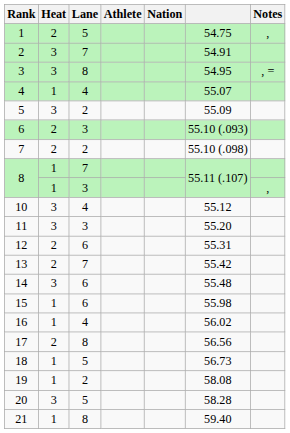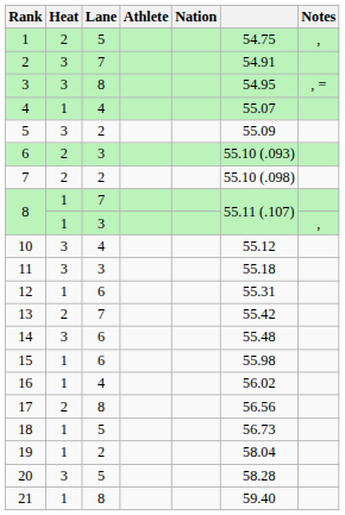 <table class="wikitable sortable" style="text-align:center">
 <tr>
 <th scope="col">Rank</th>
 <th scope="col">Heat</th>
 <th scope="col">Lane</th>
 <th scope="col">Athlete</th>
 <th scope="col">Nation</th>
 <th scope="col"></th>
 <th scope="col">Notes</th>
 </tr>
 <tr bgcolor="#bbf3bb">
 <td>1</td>
 <td>2</td>
 <td>5</td>
 <td style="text-align:left"></td>
 <td style="text-align:left"></td>
 <td>54.75</td>
 <td>, </td>
 </tr>
 <tr bgcolor="#bbf3bb">
 <td>2</td>
 <td>3</td>
 <td>7</td>
 <td style="text-align:left"></td>
 <td style="text-align:left"></td>
 <td>54.91</td>
 <td></td>
 </tr>
 <tr bgcolor="#bbf3bb">
 <td>3</td>
 <td>3</td>
 <td>8</td>
 <td style="text-align:left"></td>
 <td style="text-align:left"></td>
 <td>54.95</td>
 <td>, =</td>
 </tr>
 <tr bgcolor="#bbf3bb">
 <td>4</td>
 <td>1</td>
 <td>4</td>
 <td style="text-align:left"></td>
 <td style="text-align:left"></td>
 <td>55.07</td>
 <td></td>
 </tr>
 <tr>
 <td>5</td>
 <td>3</td>
 <td>2</td>
 <td style="text-align:left"></td>
 <td style="text-align:left"></td>
 <td>55.09</td>
 <td></td>
 </tr>
 <tr bgcolor="#bbf3bb">
 <td>6</td>
 <td>2</td>
 <td>3</td>
 <td style="text-align:left"></td>
 <td style="text-align:left"></td>
 <td>55.10 (.093)</td>
 <td></td>
 </tr>
 <tr>
 <td>7</td>
 <td>2</td>
 <td>2</td>
 <td style="text-align:left"></td>
 <td style="text-align:left"></td>
 <td>55.10 (.098)</td>
 <td></td>
 </tr>
 <tr bgcolor="#bbf3bb">
 <td rowspan="2">8 </td>
 <td>1</td>
 <td>7</td>
 <td style="text-align:left"></td>
 <td style="text-align:left"></td>
 <td rowspan="2">55.11 (.107)</td>
 <td></td>
 </tr>
 <tr bgcolor="#bbf3bb">
 <td>1</td>
 <td>3</td>
 <td style="text-align:left"></td>
 <td style="text-align:left"></td>
 <td>, </td>
 </tr>
 <tr>
 <td>10</td>
 <td>3</td>
 <td>4</td>
 <td style="text-align:left"></td>
 <td style="text-align:left"></td>
 <td>55.12</td>
 <td></td>
 </tr>
 <tr>
 <td>11</td>
 <td>3</td>
 <td>3</td>
 <td style="text-align:left"></td>
 <td style="text-align:left"></td>
-<td>55.20</td>
+<td>55.18</td>
 <td></td>
 </tr>
 <tr>
 <td>12</td>
-<td>2</td>
+<td>1</td>
 <td>6</td>
 <td style="text-align:left"></td>
 <td style="text-align:left"></td>
 <td>55.31</td>
 <td></td>
 </tr>
 <tr>
 <td>13</td>
 <td>2</td>
 <td>7</td>
 <td style="text-align:left"></td>
 <td style="text-align:left"></td>
 <td>55.42</td>
 <td></td>
 </tr>
 <tr>
 <td>14</td>
 <td>3</td>
 <td>6</td>
 <td style="text-align:left"></td>
 <td style="text-align:left"></td>
 <td>55.48</td>
 <td></td>
 </tr>
 <tr>
 <td>15</td>
 <td>1</td>
 <td>6</td>
 <td style="text-align:left"></td>
 <td style="text-align:left"></td>
 <td>55.98</td>
 <td></td>
 </tr>
 <tr>
 <td>16</td>
 <td>1</td>
 <td>4</td>
 <td style="text-align:left"></td>
 <td style="text-align:left"></td>
 <td>56.02</td>
 <td></td>
 </tr>
 <tr>
 <td>17</td>
 <td>2</td>
 <td>8</td>
 <td style="text-align:left"></td>
 <td style="text-align:left"></td>
 <td>56.56</td>
 <td></td>
 </tr>
 <tr>
 <td>18</td>
 <td>1</td>
 <td>5</td>
 <td style="text-align:left"></td>
 <td style="text-align:left"></td>
 <td>56.73</td>
 <td></td>
 </tr>
 <tr>
 <td>19</td>
 <td>1</td>
 <td>2</td>
 <td style="text-align:left"></td>
 <td style="text-align:left"></td>
-<td>58.08</td>
+<td>58.04</td>
 <td></td>
 </tr>
 <tr>
 <td>20</td>
 <td>3</td>
 <td>5</td>
 <td style="text-align:left"></td>
 <td style="text-align:left"></td>
 <td>58.28</td>
 <td></td>
 </tr>
 <tr>
 <td>21</td>
 <td>1</td>
 <td>8</td>
 <td style="text-align:left"></td>
 <td style="text-align:left"></td>
 <td>59.40</td>
 <td></td>
 </tr>
 </table>
